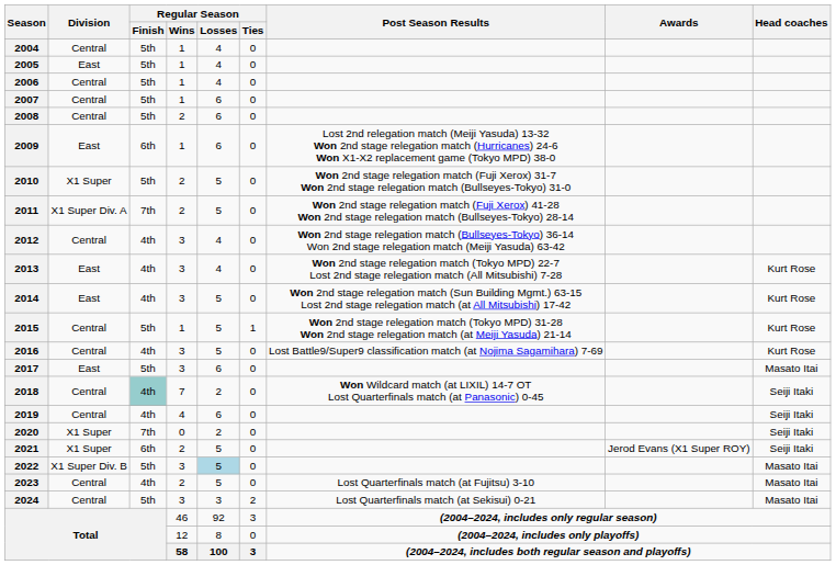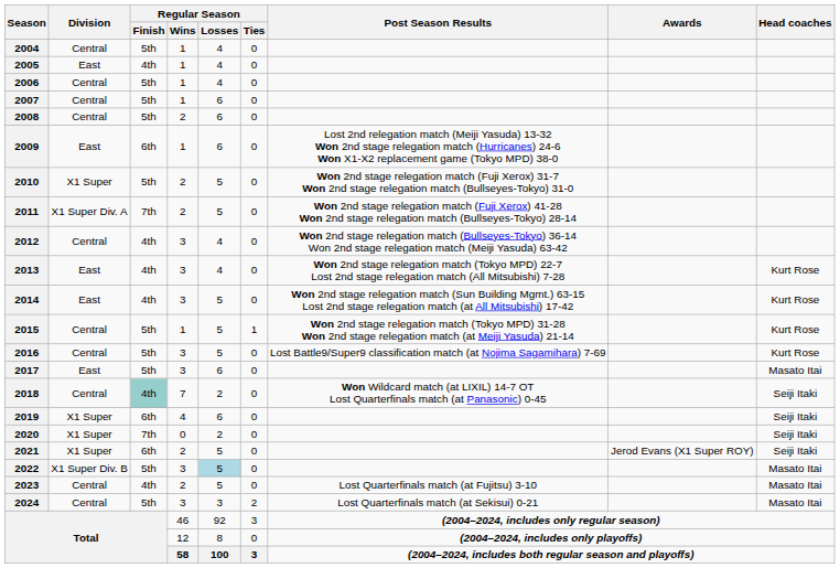 <table class="wikitable" style="text-align:center; font-size:95%">
 <tr>
 <th rowspan="2">Season</th>
 <th rowspan="2">Division</th>
 <th colspan="4">Regular Season</th>
 <th rowspan="2">Post Season Results</th>
 <th rowspan="2">Awards</th>
 <th rowspan="2">Head coaches</th>
 </tr>
 <tr>
 <th>Finish</th>
 <th>Wins</th>
 <th>Losses</th>
 <th>Ties</th>
 </tr>
 <tr>
 <th align="center">2004</th>
 <td align="center">Central</td>
 <td align="center" bgcolor="">5th</td>
 <td align="center">1</td>
 <td align="center">4</td>
 <td align="center">0</td>
 <td></td>
 <td></td>
 <td></td>
 </tr>
 <tr>
 <th align="center">2005</th>
 <td align="center">East</td>
-<td align="center" bgcolor="">5th</td>
+<td align="center" bgcolor="">4th</td>
 <td align="center">1</td>
 <td align="center">4</td>
 <td align="center">0</td>
 <td></td>
 <td></td>
 <td></td>
 </tr>
 <tr>
 <th align="center">2006</th>
 <td align="center">Central</td>
 <td align="center" bgcolor="">5th</td>
 <td align="center">1</td>
 <td align="center">4</td>
 <td align="center">0</td>
 <td></td>
 <td></td>
 <td></td>
 </tr>
 <tr>
 <th align="center">2007</th>
 <td align="center">Central</td>
 <td align="center" bgcolor="">5th</td>
 <td align="center">1</td>
 <td align="center">6</td>
 <td align="center">0</td>
 <td></td>
 <td></td>
 <td></td>
 </tr>
 <tr>
 <th align="center">2008</th>
 <td align="center">Central</td>
 <td align="center" bgcolor="">5th</td>
 <td align="center">2</td>
 <td align="center">6</td>
 <td align="center">0</td>
 <td></td>
 <td></td>
 <td></td>
 </tr>
 <tr>
 <th align="center">2009</th>
 <td align="center">East</td>
 <td align="center" bgcolor="">6th</td>
 <td align="center">1</td>
 <td align="center">6</td>
 <td align="center">0</td>
 <td>Lost 2nd relegation match (Meiji Yasuda) 13-32<br><strong>Won</strong> 2nd stage relegation match (<a href='#'>Hurricanes</a>) 24-6<br><strong>Won</strong> X1-X2 replacement game (Tokyo MPD) 38-0</td>
 <td></td>
 <td></td>
 </tr>
 <tr>
 <th align="center">2010</th>
 <td align="center">X1 Super</td>
 <td align="center" bgcolor="">5th</td>
 <td align="center">2</td>
 <td align="center">5</td>
 <td align="center">0</td>
 <td><strong>Won</strong> 2nd stage relegation match (Fuji Xerox) 31-7<br><strong>Won</strong> 2nd stage relegation match (Bullseyes-Tokyo) 31-0</td>
 <td></td>
 <td></td>
 </tr>
 <tr>
 <th align="center">2011</th>
 <td align="center">X1 Super Div. A</td>
 <td align="center" bgcolor="">7th</td>
 <td align="center">2</td>
 <td align="center">5</td>
 <td align="center">0</td>
 <td><strong>Won</strong> 2nd stage relegation match (<a href='#'>Fuji Xerox</a>) 41-28<br><strong>Won</strong> 2nd stage relegation match (Bullseyes-Tokyo) 28-14</td>
 <td></td>
 <td></td>
 </tr>
 <tr>
 <th align="center">2012</th>
 <td align="center">Central</td>
 <td align="center" bgcolor="">4th</td>
 <td align="center">3</td>
 <td align="center">4</td>
 <td align="center">0</td>
 <td><strong>Won</strong> 2nd stage relegation match (<a href='#'>Bullseyes-Tokyo</a>) 36-14<br>Won 2nd stage relegation match (Meiji Yasuda) 63-42</td>
 <td></td>
 <td></td>
 </tr>
 <tr>
 <th align="center">2013</th>
 <td align="center">East</td>
 <td align="center" bgcolor="">4th</td>
 <td align="center">3</td>
 <td align="center">4</td>
 <td align="center">0</td>
 <td><strong>Won</strong> 2nd stage relegation match (Tokyo MPD) 22-7<br>Lost 2nd stage relegation match (All Mitsubishi) 7-28</td>
 <td></td>
 <td>Kurt Rose</td>
 </tr>
 <tr>
 <th align="center">2014</th>
 <td align="center">East</td>
 <td align="center" bgcolor="">4th</td>
 <td align="center">3</td>
 <td align="center">5</td>
 <td align="center">0</td>
 <td><strong>Won</strong> 2nd stage relegation match (Sun Building Mgmt.) 63-15<br>Lost 2nd stage relegation match (at <a href='#'>All Mitsubishi</a>) 17-42</td>
 <td></td>
 <td>Kurt Rose</td>
 </tr>
 <tr>
 <th align="center">2015</th>
 <td align="center">Central</td>
 <td align="center" bgcolor="">5th</td>
 <td align="center">1</td>
 <td align="center">5</td>
 <td align="center">1</td>
 <td><strong>Won</strong> 2nd stage relegation match (Tokyo MPD) 31-28<br><strong>Won</strong> 2nd stage relegation match (at <a href='#'>Meiji Yasuda</a>) 21-14</td>
 <td></td>
 <td>Kurt Rose</td>
 </tr>
 <tr>
 <th align="center">2016</th>
 <td align="center">Central</td>
-<td align="center" bgcolor="">4th</td>
+<td align="center" bgcolor="">5th</td>
 <td align="center">3</td>
 <td align="center">5</td>
 <td align="center">0</td>
 <td>Lost Battle9/Super9 classification match (at <a href='#'>Nojima Sagamihara</a>) 7-69</td>
 <td></td>
 <td>Kurt Rose</td>
 </tr>
 <tr>
 <th align="center">2017</th>
 <td align="center">East</td>
 <td align="center" bgcolor="">5th</td>
 <td align="center">3</td>
 <td align="center">6</td>
 <td align="center">0</td>
 <td></td>
 <td></td>
 <td>Masato Itai</td>
 </tr>
 <tr>
 <th align="center">2018</th>
 <td align="center">Central</td>
 <td align="center" bgcolor="#96CDCD">4th</td>
 <td align="center">7</td>
 <td align="center">2</td>
 <td align="center">0</td>
 <td><strong>Won</strong> Wildcard match (at LIXIL) 14-7 OT<br>Lost Quarterfinals match (at <a href='#'>Panasonic</a>) 0-45</td>
 <td></td>
 <td>Seiji Itaki</td>
 </tr>
 <tr>
 <th align="center">2019</th>
-<td align="center">Central</td>
-<td align="center" bgcolor="">4th</td>
+<td align="center">X1 Super</td>
+<td align="center" bgcolor="">6th</td>
 <td align="center">4</td>
 <td align="center">6</td>
 <td align="center">0</td>
 <td></td>
 <td></td>
 <td>Seiji Itaki</td>
 </tr>
 <tr>
 <th align="center">2020</th>
 <td align="center">X1 Super</td>
 <td align="center" bgcolor="">7th</td>
 <td align="center">0</td>
 <td align="center">2</td>
 <td align="center">0</td>
 <td></td>
 <td></td>
 <td>Seiji Itaki</td>
 </tr>
 <tr>
 <th align="center">2021</th>
 <td align="center">X1 Super</td>
 <td align="center" bgcolor="">6th</td>
 <td align="center">2</td>
 <td align="center">5</td>
 <td align="center">0</td>
 <td></td>
 <td>Jerod Evans (X1 Super ROY)</td>
 <td>Seiji Itaki</td>
 </tr>
 <tr>
 <th align="center">2022</th>
 <td align="center">X1 Super Div. B</td>
 <td align="center" bgcolor="">5th</td>
 <td align="center">3</td>
 <td align="center" style="background: lightblue;">5</td>
 <td align="center">0</td>
 <td></td>
 <td></td>
 <td>Masato Itai</td>
 </tr>
 <tr>
 <th align="center">2023</th>
 <td align="center">Central</td>
 <td align="center" bgcolor="">4th</td>
 <td align="center">2</td>
 <td align="center">5</td>
 <td align="center">0</td>
 <td>Lost Quarterfinals match (at Fujitsu) 3-10</td>
 <td></td>
 <td>Masato Itai</td>
 </tr>
 <tr>
 <th align="center">2024</th>
 <td align="center">Central</td>
 <td align="center" bgcolor="">5th</td>
 <td align="center">3</td>
 <td align="center">3</td>
 <td align="center">2</td>
 <td>Lost Quarterfinals match (at Sekisui) 0-21</td>
 <td></td>
 <td>Masato Itai</td>
 </tr>
 <tr>
 <th align="center" rowSpan="3" colSpan="3">Total</th>
 <td align="center">46</td>
 <td align="center">92</td>
 <td align="center">3</td>
 <td colSpan="3"><strong><em>(2004–2024, includes only regular season)</em></strong></td>
 </tr>
 <tr>
 <td align="center">12</td>
 <td align="center">8</td>
 <td align="center">0</td>
 <td colSpan="3"><strong><em>(2004–2024, includes only playoffs)</em></strong></td>
 </tr>
 <tr>
 <th align="center">58</th>
 <th align="center">100</th>
 <th align="center">3</th>
 <td colSpan="3"><strong><em>(2004–2024, includes both regular season and playoffs)</em></strong></td>
 </tr>
 </table>
